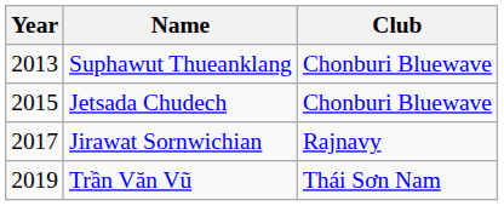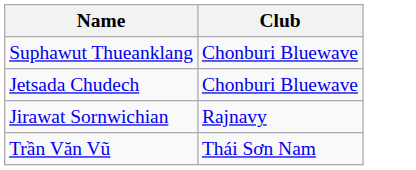 <table class="wikitable" style="font-size:95%;">
 <tr>
-<th>Year</th>
 <th>Name</th>
 <th>Club</th>
 </tr>
 <tr>
-<td>2013</td>
 <td> <a href='#'>Suphawut Thueanklang</a></td>
 <td> <a href='#'>Chonburi Bluewave</a></td>
 </tr>
 <tr>
-<td>2015</td>
 <td> <a href='#'>Jetsada Chudech</a></td>
 <td> <a href='#'>Chonburi Bluewave</a></td>
 </tr>
 <tr>
-<td>2017</td>
 <td> <a href='#'>Jirawat Sornwichian</a></td>
 <td> <a href='#'>Rajnavy</a></td>
 </tr>
 <tr>
-<td>2019</td>
 <td> <a href='#'>Trần Văn Vũ</a></td>
 <td> <a href='#'>Thái Sơn Nam</a></td>
 </tr>
 </table>
